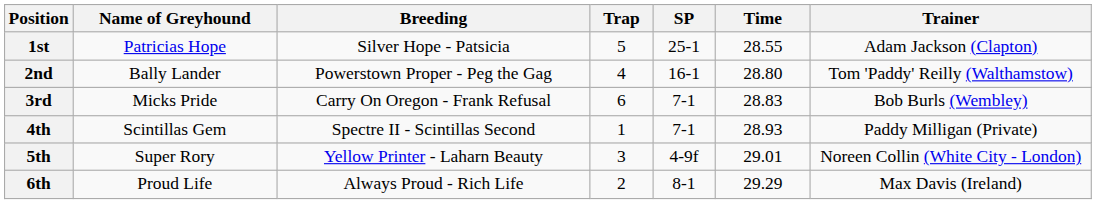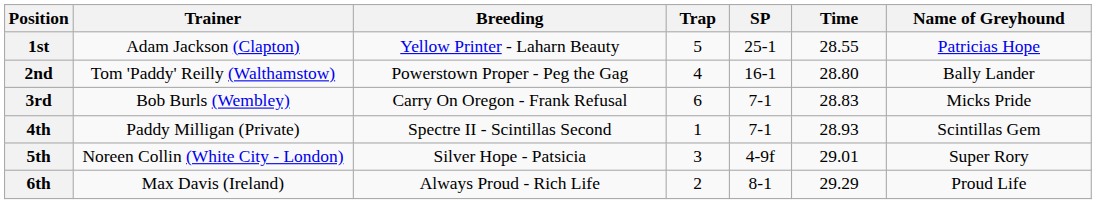 <table class="wikitable" style="text-align: center">
 <tr>
 <th width=50>Position</th>
-<th width=180>Name of Greyhound</th>
+<th width=250>Trainer</th>
 <th width=280>Breeding</th>
 <th width=50>Trap</th>
 <th width=50>SP</th>
 <th width=80>Time</th>
-<th width=250>Trainer</th>
+<th width=180>Name of Greyhound</th>
 </tr>
 <tr>
 <th>1st</th>
-<td><a href='#'>Patricias Hope</a></td>
-<td>Silver Hope - Patsicia</td>
+<td>Adam Jackson <a href='#'>(Clapton)</a></td>
+<td><a href='#'>Yellow Printer</a> - Laharn Beauty</td>
 <td>5</td>
 <td>25-1</td>
 <td>28.55</td>
-<td>Adam Jackson <a href='#'>(Clapton)</a></td>
+<td><a href='#'>Patricias Hope</a></td>
 </tr>
 <tr>
 <th>2nd</th>
-<td>Bally Lander</td>
+<td>Tom 'Paddy' Reilly <a href='#'>(Walthamstow)</a></td>
 <td>Powerstown Proper - Peg the Gag</td>
 <td>4</td>
 <td>16-1</td>
 <td>28.80</td>
-<td>Tom 'Paddy' Reilly <a href='#'>(Walthamstow)</a></td>
+<td>Bally Lander</td>
 </tr>
 <tr>
 <th>3rd</th>
-<td>Micks Pride</td>
+<td>Bob Burls <a href='#'>(Wembley)</a></td>
 <td>Carry On Oregon - Frank Refusal</td>
 <td>6</td>
 <td>7-1</td>
 <td>28.83</td>
-<td>Bob Burls <a href='#'>(Wembley)</a></td>
+<td>Micks Pride</td>
 </tr>
 <tr>
 <th>4th</th>
-<td>Scintillas Gem</td>
+<td>Paddy Milligan (Private)</td>
 <td>Spectre II - Scintillas Second</td>
 <td>1</td>
 <td>7-1</td>
 <td>28.93</td>
-<td>Paddy Milligan (Private)</td>
+<td>Scintillas Gem</td>
 </tr>
 <tr>
 <th>5th</th>
-<td>Super Rory</td>
-<td><a href='#'>Yellow Printer</a> - Laharn Beauty</td>
+<td>Noreen Collin <a href='#'>(White City - London)</a></td>
+<td>Silver Hope - Patsicia</td>
 <td>3</td>
 <td>4-9f</td>
 <td>29.01</td>
-<td>Noreen Collin <a href='#'>(White City - London)</a></td>
+<td>Super Rory</td>
 </tr>
 <tr>
 <th>6th</th>
-<td>Proud Life</td>
+<td>Max Davis (Ireland)</td>
 <td>Always Proud - Rich Life</td>
 <td>2</td>
 <td>8-1</td>
 <td>29.29</td>
-<td>Max Davis (Ireland)</td>
+<td>Proud Life</td>
 </tr>
 </table>
